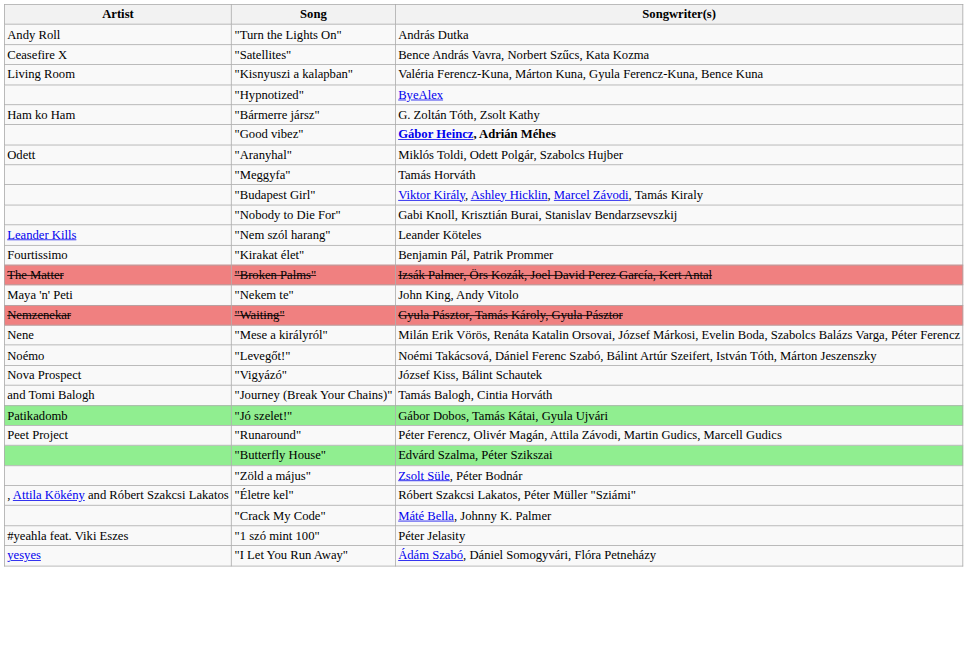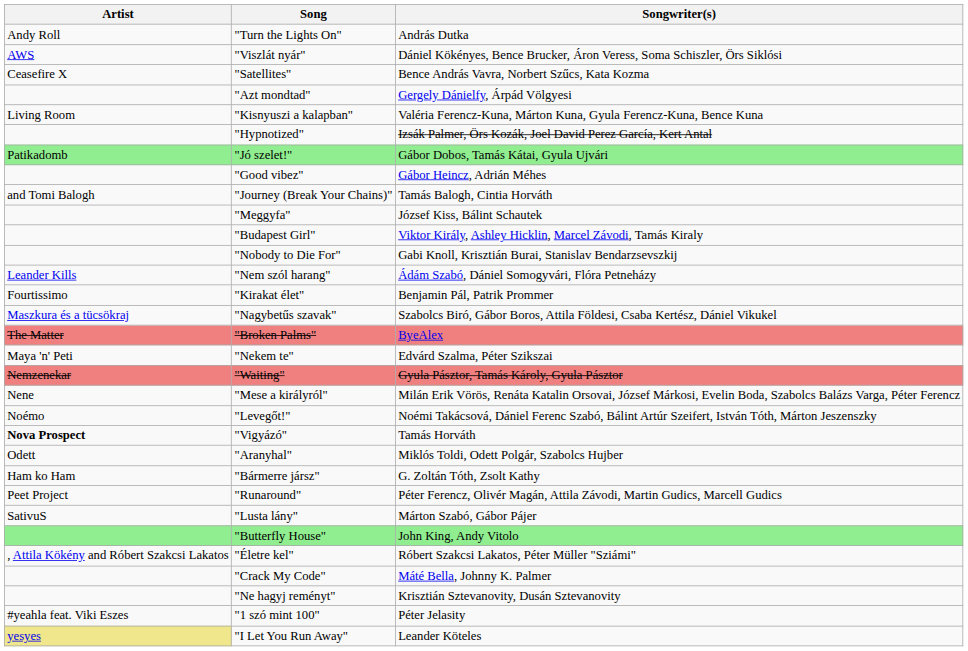 <table class="sortable wikitable" style="margin: 1em auto 1em auto">
 <tr>
 <th>Artist</th>
 <th>Song</th>
 <th class="unsortable">Songwriter(s)</th>
 </tr>
 <tr>
 <td>Andy Roll</td>
 <td>"Turn the Lights On"</td>
 <td>András Dutka</td>
 </tr>
 <tr>
+<td><a href='#'>AWS</a></td>
+<td>"Viszlát nyár"</td>
+<td>Dániel Kökényes, Bence Brucker, Áron Veress, Soma Schiszler, Örs Siklósi</td>
+</tr>
+<tr>
 <td>Ceasefire X</td>
 <td>"Satellites"</td>
 <td>Bence András Vavra, Norbert Szűcs, Kata Kozma</td>
+</tr>
+<tr>
+<td></td>
+<td>"Azt mondtad"</td>
+<td><a href='#'>Gergely Dánielfy</a>, Árpád Völgyesi</td>
 </tr>
 <tr>
 <td>Living Room</td>
 <td>"Kisnyuszi a kalapban"</td>
 <td>Valéria Ferencz-Kuna, Márton Kuna, Gyula Ferencz-Kuna, Bence Kuna</td>
 </tr>
 <tr>
 <td></td>
 <td>"Hypnotized"</td>
-<td><a href='#'>ByeAlex</a></td>
+<td><s>Izsák Palmer, Örs Kozák, Joel David Perez García, Kert Antal</s></td>
 </tr>
-<tr>
-<td>Ham ko Ham</td>
-<td>"Bármerre jársz"</td>
-<td>G. Zoltán Tóth, Zsolt Kathy</td>
+<tr style="background:#90EE90;">
+<td>Patikadomb</td>
+<td>"Jó szelet!"</td>
+<td>Gábor Dobos, Tamás Kátai, Gyula Ujvári</td>
 </tr>
 <tr>
 <td></td>
 <td>"Good vibez"</td>
-<td><strong><a href='#'>Gábor Heincz</a>, Adrián Méhes</strong></td>
+<td><a href='#'>Gábor Heincz</a>, Adrián Méhes</td>
 </tr>
 <tr>
-<td>Odett</td>
-<td>"Aranyhal"</td>
-<td>Miklós Toldi, Odett Polgár, Szabolcs Hujber</td>
+<td> and Tomi Balogh</td>
+<td>"Journey (Break Your Chains)"</td>
+<td>Tamás Balogh, Cintia Horváth</td>
 </tr>
 <tr>
 <td></td>
 <td>"Meggyfa"</td>
-<td>Tamás Horváth</td>
+<td>József Kiss, Bálint Schautek</td>
 </tr>
 <tr>
 <td></td>
 <td>"Budapest Girl"</td>
 <td><a href='#'>Viktor Király</a>, <a href='#'>Ashley Hicklin</a>, <a href='#'>Marcel Závodi</a>, Tamás Kiraly</td>
 </tr>
 <tr>
 <td></td>
 <td>"Nobody to Die For"</td>
 <td>Gabi Knoll, Krisztián Burai, Stanislav Bendarzsevszkij</td>
 </tr>
 <tr>
 <td><a href='#'>Leander Kills</a></td>
 <td>"Nem szól harang"</td>
-<td>Leander Köteles</td>
+<td><a href='#'>Ádám Szabó</a>, Dániel Somogyvári, Flóra Petneházy</td>
 </tr>
 <tr>
 <td>Fourtissimo</td>
 <td>"Kirakat élet"</td>
 <td>Benjamin Pál, Patrik Prommer</td>
 </tr>
+<tr>
+<td><a href='#'>Maszkura és a tücsökraj</a></td>
+<td>"Nagybetűs szavak"</td>
+<td>Szabolcs Biró, Gábor Boros, Attila Földesi, Csaba Kertész, Dániel Vikukel</td>
+</tr>
 <tr style="background:#F08080;">
 <td data-sort-value="Matter, The"><s>The Matter</s></td>
 <td><s>"Broken Palms"</s></td>
-<td><s>Izsák Palmer, Örs Kozák, Joel David Perez García, Kert Antal</s></td>
+<td><a href='#'>ByeAlex</a></td>
 </tr>
 <tr>
 <td>Maya 'n' Peti</td>
 <td>"Nekem te"</td>
-<td>John King, Andy Vitolo</td>
+<td>Edvárd Szalma, Péter Szikszai</td>
 </tr>
 <tr style="background:#F08080;">
 <td><s>Nemzenekar</s></td>
 <td><s>"Waiting"</s></td>
 <td><s>Gyula Pásztor, Tamás Károly, Gyula Pásztor</s></td>
 </tr>
 <tr>
 <td>Nene</td>
 <td>"Mese a királyról"</td>
 <td>Milán Erik Vörös, Renáta Katalin Orsovai, József Márkosi, Evelin Boda, Szabolcs Balázs Varga, Péter Ferencz</td>
 </tr>
 <tr>
 <td>Noémo</td>
 <td>"Levegőt!"</td>
 <td>Noémi Takácsová, Dániel Ferenc Szabó, Bálint Artúr Szeifert, István Tóth, Márton Jeszenszky</td>
 </tr>
 <tr>
-<td>Nova Prospect</td>
+<td><strong>Nova Prospect</strong></td>
 <td>"Vigyázó"</td>
-<td>József Kiss, Bálint Schautek</td>
+<td>Tamás Horváth</td>
 </tr>
 <tr>
-<td> and Tomi Balogh</td>
-<td>"Journey (Break Your Chains)"</td>
-<td>Tamás Balogh, Cintia Horváth</td>
+<td>Odett</td>
+<td>"Aranyhal"</td>
+<td>Miklós Toldi, Odett Polgár, Szabolcs Hujber</td>
 </tr>
-<tr style="background:#90EE90;">
-<td>Patikadomb</td>
-<td>"Jó szelet!"</td>
-<td>Gábor Dobos, Tamás Kátai, Gyula Ujvári</td>
+<tr>
+<td>Ham ko Ham</td>
+<td>"Bármerre jársz"</td>
+<td>G. Zoltán Tóth, Zsolt Kathy</td>
 </tr>
 <tr>
 <td>Peet Project</td>
 <td>"Runaround"</td>
 <td>Péter Ferencz, Olivér Magán, Attila Závodi, Martin Gudics, Marcell Gudics</td>
 </tr>
+<tr>
+<td>SativuS</td>
+<td>"Lusta lány"</td>
+<td>Márton Szabó, Gábor Pájer</td>
+</tr>
 <tr style="background:#90EE90;">
 <td></td>
 <td>"Butterfly House"</td>
-<td>Edvárd Szalma, Péter Szikszai</td>
-</tr>
-<tr>
-<td></td>
-<td>"Zöld a május"</td>
-<td><a href='#'>Zsolt Süle</a>, Péter Bodnár</td>
+<td>John King, Andy Vitolo</td>
 </tr>
 <tr>
 <td>, <a href='#'>Attila Kökény</a> and Róbert Szakcsi Lakatos</td>
 <td>"Életre kel"</td>
 <td>Róbert Szakcsi Lakatos, Péter Müller "Sziámi"</td>
 </tr>
 <tr>
 <td></td>
 <td>"Crack My Code"</td>
 <td><a href='#'>Máté Bella</a>, Johnny K. Palmer</td>
 </tr>
 <tr>
+<td></td>
+<td>"Ne hagyj reményt"</td>
+<td>Krisztián Sztevanovity, Dusán Sztevanovity</td>
+</tr>
+<tr>
 <td data-sort-value="yeahla">#yeahla feat. Viki Eszes</td>
 <td>"1 szó mint 100"</td>
 <td>Péter Jelasity</td>
 </tr>
 <tr>
-<td><a href='#'>yesyes</a></td>
+<td style="background: khaki;"><a href='#'>yesyes</a></td>
 <td>"I Let You Run Away"</td>
-<td><a href='#'>Ádám Szabó</a>, Dániel Somogyvári, Flóra Petneházy</td>
+<td>Leander Köteles</td>
 </tr>
 </table>
